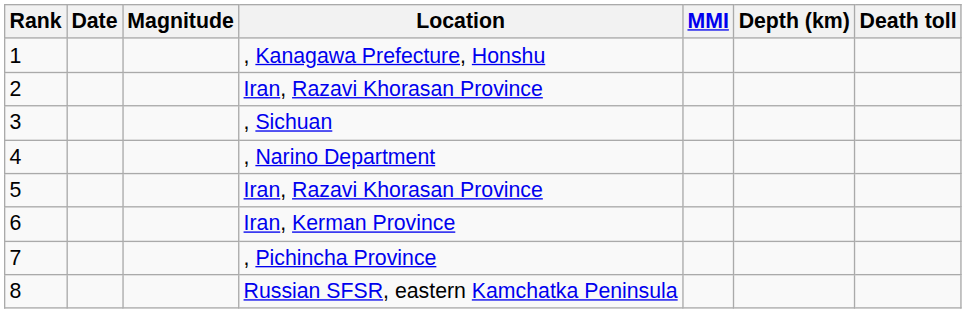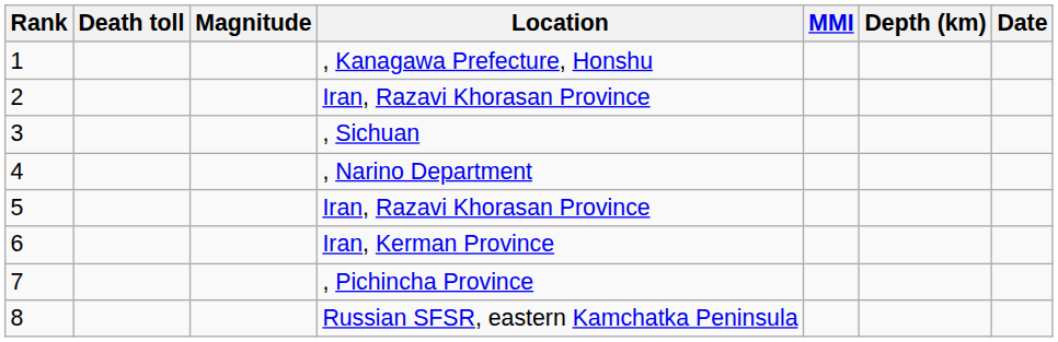 <table class="sortable wikitable" style="font-size:100%;">
 <tr>
 <th>Rank</th>
-<th>Date</th>
+<th>Death toll</th>
 <th>Magnitude</th>
 <th>Location</th>
 <th><a href='#'>MMI</a></th>
 <th>Depth (km)</th>
-<th>Death toll</th>
+<th>Date</th>
 </tr>
 <tr>
 <td>1</td>
 <td></td>
 <td></td>
 <td>, <a href='#'>Kanagawa Prefecture</a>, <a href='#'>Honshu</a></td>
 <td></td>
 <td></td>
 <td></td>
 </tr>
 <tr>
 <td>2</td>
 <td></td>
 <td></td>
 <td> <a href='#'>Iran</a>, <a href='#'>Razavi Khorasan Province</a></td>
 <td></td>
 <td></td>
 <td></td>
 </tr>
 <tr>
 <td>3</td>
 <td></td>
 <td></td>
 <td>, <a href='#'>Sichuan</a></td>
 <td></td>
 <td></td>
 <td></td>
 </tr>
 <tr>
 <td>4</td>
 <td></td>
 <td></td>
 <td>, <a href='#'>Narino Department</a></td>
 <td></td>
 <td></td>
 <td></td>
 </tr>
 <tr>
 <td>5</td>
 <td></td>
 <td></td>
 <td> <a href='#'>Iran</a>, <a href='#'>Razavi Khorasan Province</a></td>
 <td></td>
 <td></td>
 <td></td>
 </tr>
 <tr>
 <td>6</td>
 <td></td>
 <td></td>
 <td> <a href='#'>Iran</a>, <a href='#'>Kerman Province</a></td>
 <td></td>
 <td></td>
 <td></td>
 </tr>
 <tr>
 <td>7</td>
 <td></td>
 <td></td>
 <td>, <a href='#'>Pichincha Province</a></td>
 <td></td>
 <td></td>
 <td></td>
 </tr>
 <tr>
 <td>8</td>
 <td></td>
 <td></td>
 <td> <a href='#'>Russian SFSR</a>, eastern <a href='#'>Kamchatka Peninsula</a></td>
 <td></td>
 <td></td>
 <td></td>
 </tr>
 </table>
